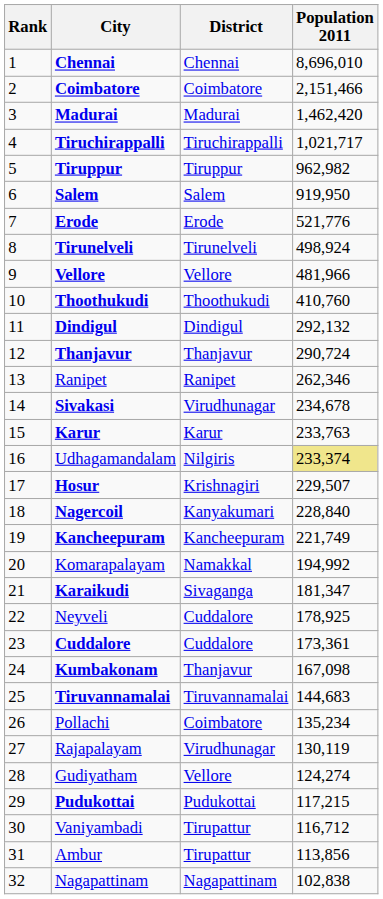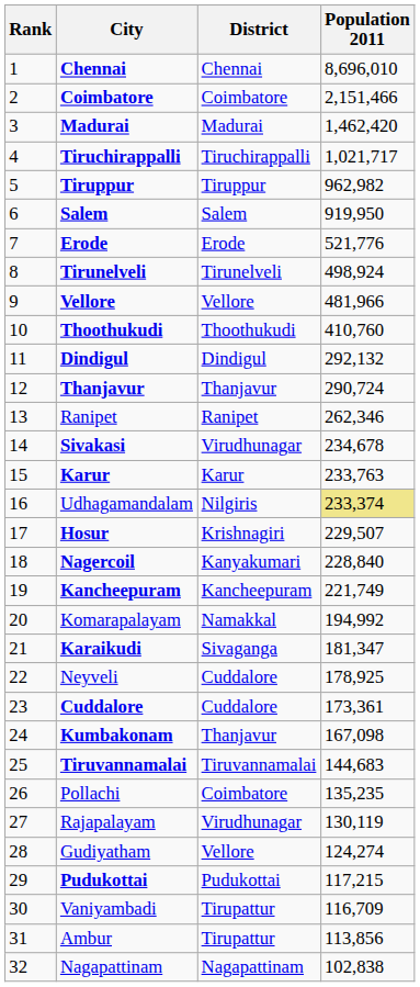 <table class="wikitable sortable mw-collapsible">
 <tr>
 <th>Rank</th>
 <th>City</th>
 <th>District</th>
 <th>Population<br>2011</th>
 </tr>
 <tr>
 <td>1</td>
 <td><strong><a href='#'>Chennai</a></strong></td>
 <td><a href='#'>Chennai</a></td>
 <td>8,696,010</td>
 </tr>
 <tr>
 <td>2</td>
 <td><strong><a href='#'>Coimbatore</a></strong></td>
 <td><a href='#'>Coimbatore</a></td>
 <td>2,151,466</td>
 </tr>
 <tr>
 <td>3</td>
 <td><strong><a href='#'>Madurai</a></strong></td>
 <td><a href='#'>Madurai</a></td>
 <td>1,462,420</td>
 </tr>
 <tr>
 <td>4</td>
 <td><strong><a href='#'>Tiruchirappalli</a></strong></td>
 <td><a href='#'>Tiruchirappalli</a></td>
 <td>1,021,717</td>
 </tr>
 <tr>
 <td>5</td>
 <td><strong><a href='#'>Tiruppur</a></strong></td>
 <td><a href='#'>Tiruppur</a></td>
 <td>962,982</td>
 </tr>
 <tr>
 <td>6</td>
 <td><a href='#'><strong>Salem</strong></a></td>
 <td><a href='#'>Salem</a></td>
 <td>919,950</td>
 </tr>
 <tr>
 <td>7</td>
 <td><strong><a href='#'>Erode</a></strong></td>
 <td><a href='#'>Erode</a></td>
 <td>521,776</td>
 </tr>
 <tr>
 <td>8</td>
 <td><strong><a href='#'>Tirunelveli</a></strong></td>
 <td><a href='#'>Tirunelveli</a></td>
 <td>498,924</td>
 </tr>
 <tr>
 <td>9</td>
 <td><strong><a href='#'>Vellore</a></strong></td>
 <td><a href='#'>Vellore</a></td>
 <td>481,966</td>
 </tr>
 <tr>
 <td>10</td>
 <td><strong><a href='#'>Thoothukudi</a></strong></td>
 <td><a href='#'>Thoothukudi</a></td>
 <td>410,760</td>
 </tr>
 <tr>
 <td>11</td>
 <td><strong><a href='#'>Dindigul</a></strong></td>
 <td><a href='#'>Dindigul</a></td>
 <td>292,132</td>
 </tr>
 <tr>
 <td>12</td>
 <td><strong><a href='#'>Thanjavur</a></strong></td>
 <td><a href='#'>Thanjavur</a></td>
 <td>290,724</td>
 </tr>
 <tr>
 <td>13</td>
 <td><a href='#'>Ranipet</a></td>
 <td><a href='#'>Ranipet</a></td>
 <td>262,346</td>
 </tr>
 <tr>
 <td>14</td>
 <td><strong><a href='#'>Sivakasi</a></strong></td>
 <td><a href='#'>Virudhunagar</a></td>
 <td>234,678</td>
 </tr>
 <tr>
 <td>15</td>
 <td><strong><a href='#'>Karur</a></strong></td>
 <td><a href='#'>Karur</a></td>
 <td>233,763</td>
 </tr>
 <tr>
 <td>16</td>
 <td><a href='#'>Udhagamandalam</a></td>
 <td><a href='#'>Nilgiris</a></td>
 <td style="background: khaki;">233,374</td>
 </tr>
 <tr>
 <td>17</td>
 <td><strong><a href='#'>Hosur</a></strong></td>
 <td><a href='#'>Krishnagiri</a></td>
 <td>229,507</td>
 </tr>
 <tr>
 <td>18</td>
 <td><strong><a href='#'>Nagercoil</a></strong></td>
 <td><a href='#'>Kanyakumari</a></td>
 <td>228,840</td>
 </tr>
 <tr>
 <td>19</td>
 <td><strong><a href='#'>Kancheepuram</a></strong></td>
 <td><a href='#'>Kancheepuram</a></td>
 <td>221,749</td>
 </tr>
 <tr>
 <td>20</td>
 <td><a href='#'>Komarapalayam</a></td>
 <td><a href='#'>Namakkal</a></td>
 <td>194,992</td>
 </tr>
 <tr>
 <td>21</td>
 <td><strong><a href='#'>Karaikudi</a></strong></td>
 <td><a href='#'>Sivaganga</a></td>
 <td>181,347</td>
 </tr>
 <tr>
 <td>22</td>
 <td><a href='#'>Neyveli</a></td>
 <td><a href='#'>Cuddalore</a></td>
 <td>178,925</td>
 </tr>
 <tr>
 <td>23</td>
 <td><strong><a href='#'>Cuddalore</a></strong></td>
 <td><a href='#'>Cuddalore</a></td>
 <td>173,361</td>
 </tr>
 <tr>
 <td>24</td>
 <td><strong><a href='#'>Kumbakonam</a></strong></td>
 <td><a href='#'>Thanjavur</a></td>
 <td>167,098</td>
 </tr>
 <tr>
 <td>25</td>
 <td><strong><a href='#'>Tiruvannamalai</a></strong></td>
 <td><a href='#'>Tiruvannamalai</a></td>
 <td>144,683</td>
 </tr>
 <tr>
 <td>26</td>
 <td><a href='#'>Pollachi</a></td>
 <td><a href='#'>Coimbatore</a></td>
-<td>135,234</td>
+<td>135,235</td>
 </tr>
 <tr>
 <td>27</td>
 <td><a href='#'>Rajapalayam</a></td>
 <td><a href='#'>Virudhunagar</a></td>
 <td>130,119</td>
 </tr>
 <tr>
 <td>28</td>
 <td><a href='#'>Gudiyatham</a></td>
 <td><a href='#'>Vellore</a></td>
 <td>124,274</td>
 </tr>
 <tr>
 <td>29</td>
 <td><strong><a href='#'>Pudukottai</a></strong></td>
 <td><a href='#'>Pudukottai</a></td>
 <td>117,215</td>
 </tr>
 <tr>
 <td>30</td>
 <td><a href='#'>Vaniyambadi</a></td>
 <td><a href='#'>Tirupattur</a></td>
-<td>116,712</td>
+<td>116,709</td>
 </tr>
 <tr>
 <td>31</td>
 <td><a href='#'>Ambur</a></td>
 <td><a href='#'>Tirupattur</a></td>
 <td>113,856</td>
 </tr>
 <tr>
 <td>32</td>
 <td><a href='#'>Nagapattinam</a></td>
 <td><a href='#'>Nagapattinam</a></td>
 <td>102,838</td>
 </tr>
 </table>
